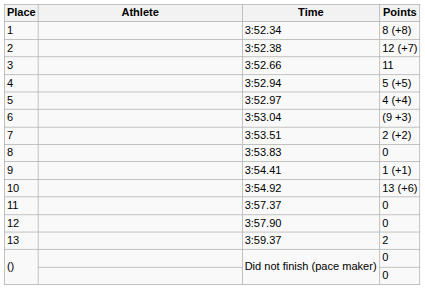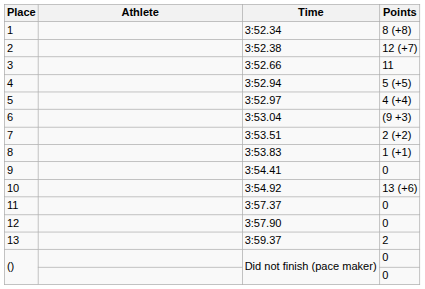 <table class="wikitable sortable">
 <tr>
 <th>Place</th>
 <th style="width:18em">Athlete</th>
 <th style="width:12em">Time</th>
 <th>Points</th>
 </tr>
 <tr>
 <td>1</td>
 <td></td>
 <td>3:52.34  </td>
 <td>8 (+8)</td>
 </tr>
 <tr>
 <td>2</td>
 <td></td>
 <td>3:52.38</td>
 <td>12 (+7)</td>
 </tr>
 <tr>
 <td>3</td>
 <td></td>
 <td>3:52.66</td>
 <td>11</td>
 </tr>
 <tr>
 <td>4</td>
 <td></td>
 <td>3:52.94 </td>
 <td>5 (+5)</td>
 </tr>
 <tr>
 <td>5</td>
 <td></td>
 <td>3:52.97</td>
 <td>4 (+4)</td>
 </tr>
 <tr>
 <td>6</td>
 <td></td>
 <td>3:53.04</td>
 <td>(9 +3)</td>
 </tr>
 <tr>
 <td>7</td>
 <td></td>
 <td>3:53.51</td>
 <td>2 (+2)</td>
 </tr>
 <tr>
 <td>8</td>
 <td></td>
 <td>3:53.83 </td>
-<td>0</td>
+<td>1 (+1)</td>
 </tr>
 <tr>
 <td>9</td>
 <td></td>
 <td>3:54.41</td>
-<td>1 (+1)</td>
+<td>0</td>
 </tr>
 <tr>
 <td>10</td>
 <td></td>
 <td>3:54.92</td>
 <td>13 (+6)</td>
 </tr>
 <tr>
 <td>11</td>
 <td></td>
 <td>3:57.37</td>
 <td>0</td>
 </tr>
 <tr>
 <td>12</td>
 <td></td>
 <td>3:57.90</td>
 <td>0</td>
 </tr>
 <tr>
 <td>13</td>
 <td></td>
 <td>3:59.37</td>
 <td>2</td>
 </tr>
 <tr>
 <td rowspan=2> ()</td>
 <td></td>
 <td rowspan=2>Did not finish (pace maker)</td>
 <td>0</td>
 </tr>
 <tr>
 <td></td>
 <td>0</td>
 </tr>
 </table>
